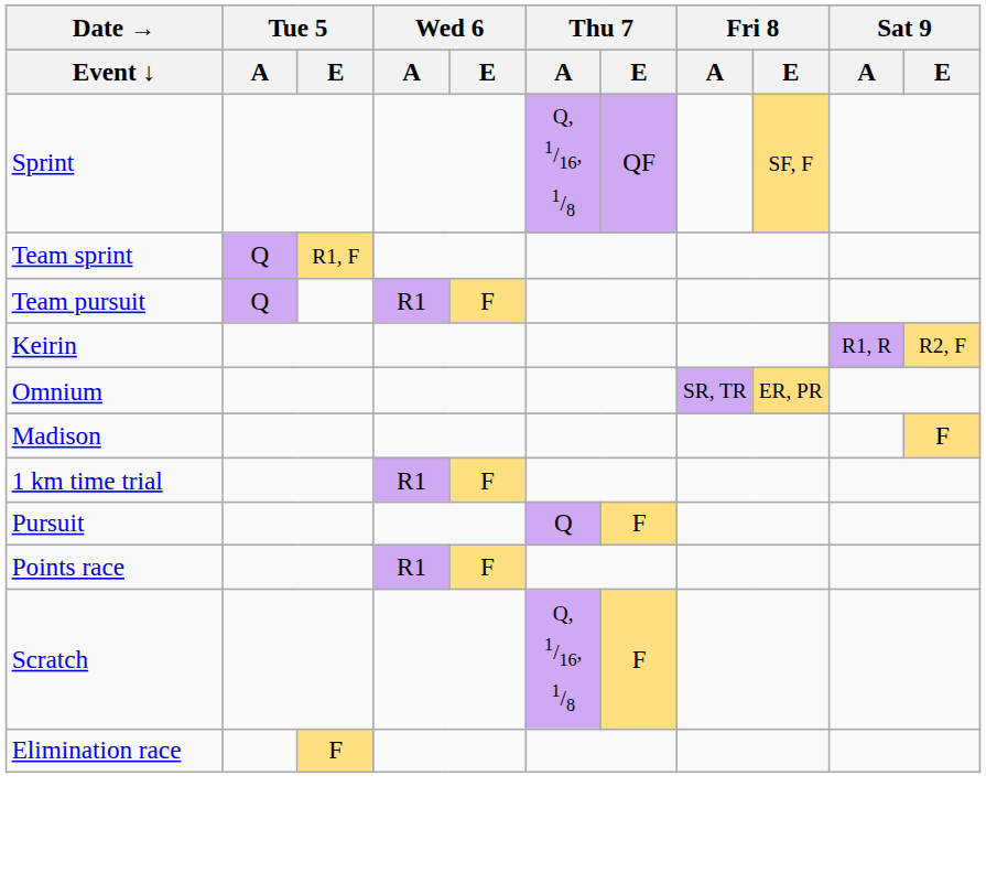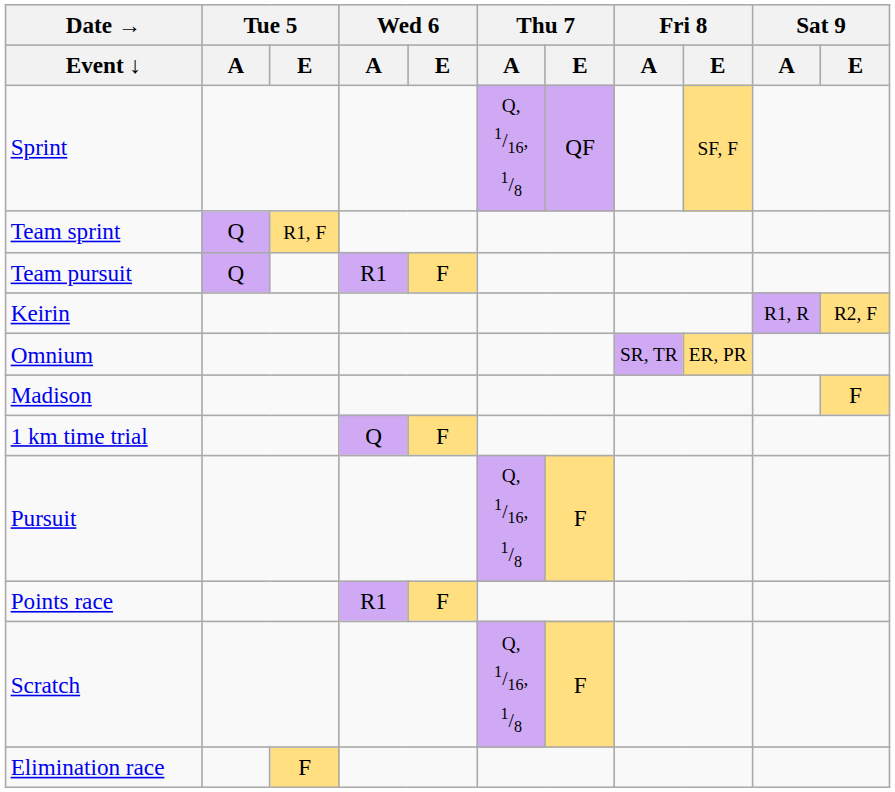 <table class="wikitable" style="margin:0.5em auto; font-size:90%; line-height:1.25em;text-align:center;">
 <tr>
 <th>Date →</th>
 <th colspan=2>Tue 5</th>
 <th colspan=2>Wed 6</th>
 <th colspan=2>Thu 7</th>
 <th colspan=2>Fri 8</th>
 <th colspan=2>Sat 9</th>
 </tr>
 <tr>
 <th style="width:8em;">Event ↓</th>
 <th style="width:2.5em;">A</th>
 <th style="width:2.5em;">E</th>
 <th style="width:2.5em;">A</th>
 <th style="width:2.5em;">E</th>
 <th style="width:2.5em;">A</th>
 <th style="width:2.5em;">E</th>
 <th style="width:2.5em;">A</th>
 <th style="width:2.5em;">E</th>
 <th style="width:2.5em;">A</th>
 <th style="width:2.5em;">E</th>
 </tr>
 <tr>
 <td align=left><a href='#'>Sprint</a></td>
 <td colspan=2></td>
 <td colspan=2></td>
 <td bgcolor="#D0A9F5"><small>Q,<br><sup>1</sup>/<sub>16</sub>,<br><sup>1</sup>/<sub>8</sub></small></td>
 <td bgcolor="#D0A9F5">QF</td>
 <td></td>
 <td bgcolor="#FFDF80"><small>SF, F</small></td>
 <td colspan=2></td>
 </tr>
 <tr>
 <td align=left><a href='#'>Team sprint</a></td>
 <td bgcolor="#D0A9F5">Q</td>
 <td bgcolor="#FFDF80"><small>R1, F</small></td>
 <td colspan=2></td>
 <td colspan=2></td>
 <td colspan=2></td>
 <td colspan=2></td>
 </tr>
 <tr>
 <td align=left><a href='#'>Team pursuit</a></td>
 <td bgcolor="#D0A9F5">Q</td>
 <td></td>
 <td bgcolor="#D0A9F5">R1</td>
 <td bgcolor="#FFDF80">F</td>
 <td colspan=2></td>
 <td colspan=2></td>
 <td colspan=2></td>
 </tr>
 <tr>
 <td align=left><a href='#'>Keirin</a></td>
 <td colspan=2></td>
 <td colspan=2></td>
 <td colspan=2></td>
 <td colspan="2"></td>
 <td bgcolor="#D0A9F5"><small>R1, R</small></td>
 <td bgcolor="#FFDF80"><small>R2, F</small></td>
 </tr>
 <tr>
 <td align=left><a href='#'>Omnium</a></td>
 <td colspan=2></td>
 <td colspan=2></td>
 <td colspan=2></td>
 <td bgcolor="#D0A9F5"><small>SR, TR</small></td>
 <td bgcolor="#FFDF80"><small>ER, PR</small></td>
 <td colspan=2></td>
 </tr>
 <tr>
 <td align=left><a href='#'>Madison</a></td>
 <td colspan=2></td>
 <td colspan=2></td>
 <td colspan=2></td>
 <td colspan=2></td>
 <td></td>
 <td bgcolor="#FFDF80">F</td>
 </tr>
 <tr>
 <td align=left><a href='#'>1 km time trial</a></td>
 <td colspan=2></td>
-<td bgcolor="#D0A9F5">R1</td>
+<td bgcolor="#D0A9F5">Q</td>
 <td bgcolor="#FFDF80">F</td>
 <td colspan=2></td>
 <td colspan=2></td>
 <td colspan=2></td>
 </tr>
 <tr>
 <td align=left><a href='#'>Pursuit</a></td>
 <td colspan=2></td>
 <td colspan=2></td>
-<td bgcolor="#D0A9F5">Q</td>
+<td bgcolor="#D0A9F5"><small>Q,<br><sup>1</sup>/<sub>16</sub>,<br><sup>1</sup>/<sub>8</sub></small></td>
 <td bgcolor="#FFDF80">F</td>
 <td colspan=2></td>
 <td colspan=2></td>
 </tr>
 <tr>
 <td align=left><a href='#'>Points race</a></td>
 <td colspan=2></td>
 <td bgcolor="#D0A9F5">R1</td>
 <td bgcolor="#FFDF80">F</td>
 <td colspan=2></td>
 <td colspan=2></td>
 <td colspan=2></td>
 </tr>
 <tr>
 <td align=left><a href='#'>Scratch</a></td>
 <td colspan=2></td>
 <td colspan=2></td>
 <td bgcolor="#D0A9F5"><small>Q,<br><sup>1</sup>/<sub>16</sub>,<br><sup>1</sup>/<sub>8</sub></small></td>
 <td bgcolor="#FFDF80">F</td>
 <td colspan=2></td>
 <td colspan=2></td>
 </tr>
 <tr>
 <td align=left><a href='#'>Elimination race</a></td>
 <td></td>
 <td bgcolor="#FFDF80">F</td>
 <td colspan=2></td>
 <td colspan=2></td>
 <td colspan=2></td>
 <td colspan=2></td>
 </tr>
 </table>
